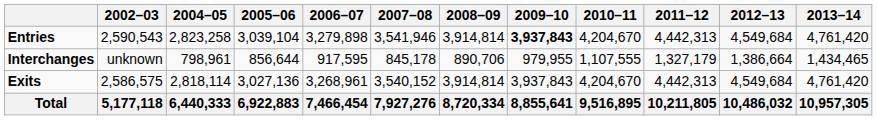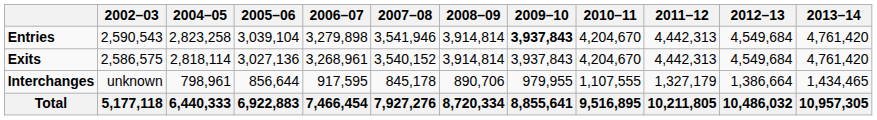 <table class="wikitable">
 <tr>
 <th> </th>
 <th>2002–03</th>
 <th>2004–05</th>
 <th>2005–06</th>
 <th>2006–07</th>
 <th>2007–08</th>
 <th>2008–09</th>
 <th>2009–10</th>
 <th>2010–11</th>
 <th>2011–12</th>
 <th>2012–13</th>
 <th>2013–14</th>
 </tr>
 <tr>
 <td><strong>Entries</strong></td>
 <td align="right">2,590,543</td>
 <td align="right">2,823,258</td>
 <td align="right">3,039,104</td>
 <td align="right">3,279,898</td>
 <td align="right">3,541,946</td>
 <td align="right">3,914,814</td>
 <td align="right"><strong>3,937,843</strong></td>
 <td align="right">4,204,670</td>
 <td align="right">4,442,313</td>
 <td align="right">4,549,684</td>
 <td align="right">4,761,420</td>
 </tr>
 <tr>
+<td><strong>Exits</strong></td>
+<td align="right">2,586,575</td>
+<td align="right">2,818,114</td>
+<td align="right">3,027,136</td>
+<td style="text-align:right;">3,268,961</td>
+<td align="right">3,540,152</td>
+<td align="right">3,914,814</td>
+<td align="right">3,937,843</td>
+<td align="right">4,204,670</td>
+<td align="right">4,442,313</td>
+<td align="right">4,549,684</td>
+<td align="right">4,761,420</td>
+</tr>
+<tr>
 <td><strong>Interchanges</strong></td>
 <td align="right">unknown</td>
 <td align="right">798,961</td>
 <td align="right">856,644</td>
 <td align="right">917,595</td>
 <td align="right">845,178</td>
 <td align="right">890,706</td>
 <td align="right">979,955</td>
 <td align="right">1,107,555</td>
 <td align="right">1,327,179</td>
 <td align="right">1,386,664</td>
 <td align="right">1,434,465</td>
-</tr>
-<tr>
-<td><strong>Exits</strong></td>
-<td align="right">2,586,575</td>
-<td align="right">2,818,114</td>
-<td align="right">3,027,136</td>
-<td style="text-align:right;">3,268,961</td>
-<td align="right">3,540,152</td>
-<td align="right">3,914,814</td>
-<td align="right">3,937,843</td>
-<td align="right">4,204,670</td>
-<td align="right">4,442,313</td>
-<td align="right">4,549,684</td>
-<td align="right">4,761,420</td>
 </tr>
 <tr>
 <th>Total</th>
 <th style="text-align:right;">5,177,118</th>
 <th style="text-align:right;">6,440,333</th>
 <th style="text-align:right;">6,922,883</th>
 <th style="text-align:right;">7,466,454</th>
 <th align="right">7,927,276</th>
 <th align="right">8,720,334</th>
 <th align="right">8,855,641</th>
 <th align="right">9,516,895</th>
 <th align="right">10,211,805</th>
 <th align="right">10,486,032</th>
 <th align="right">10,957,305</th>
 </tr>
 </table>
